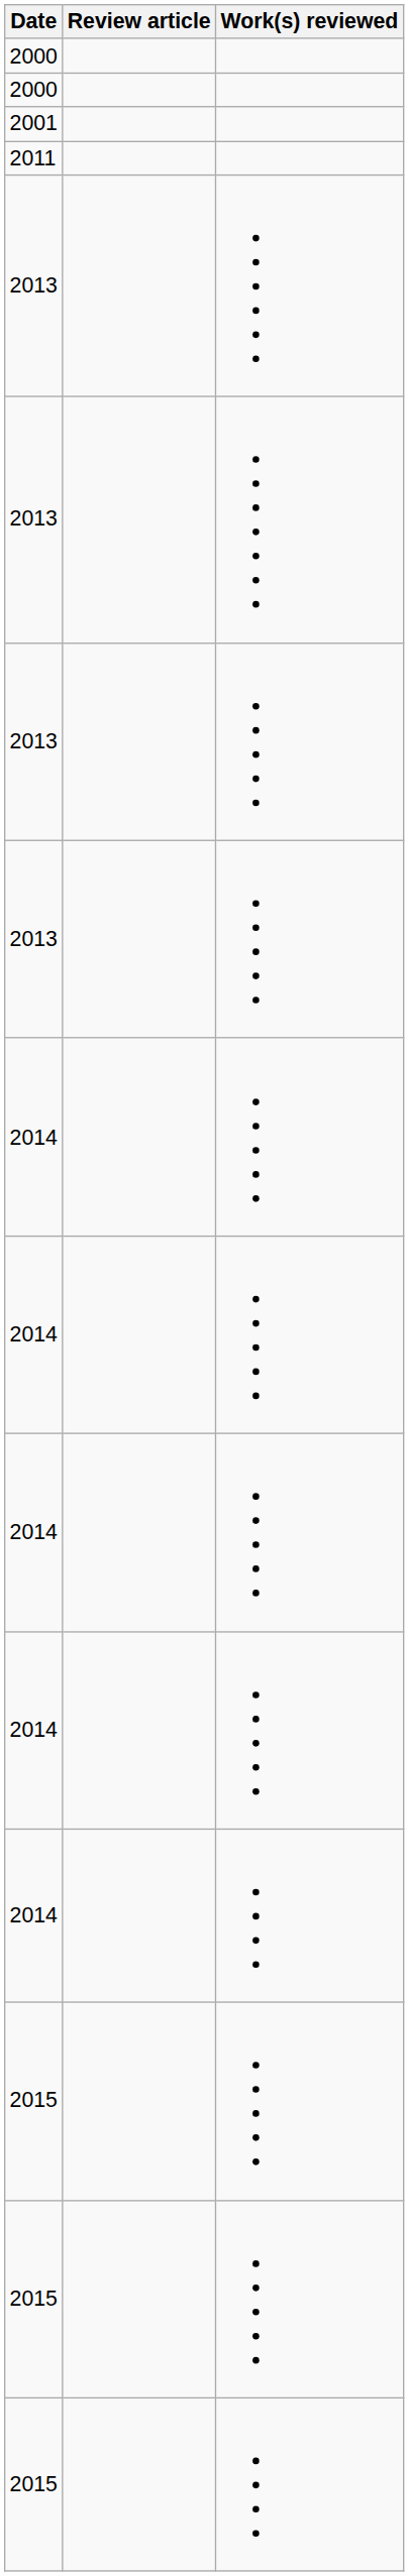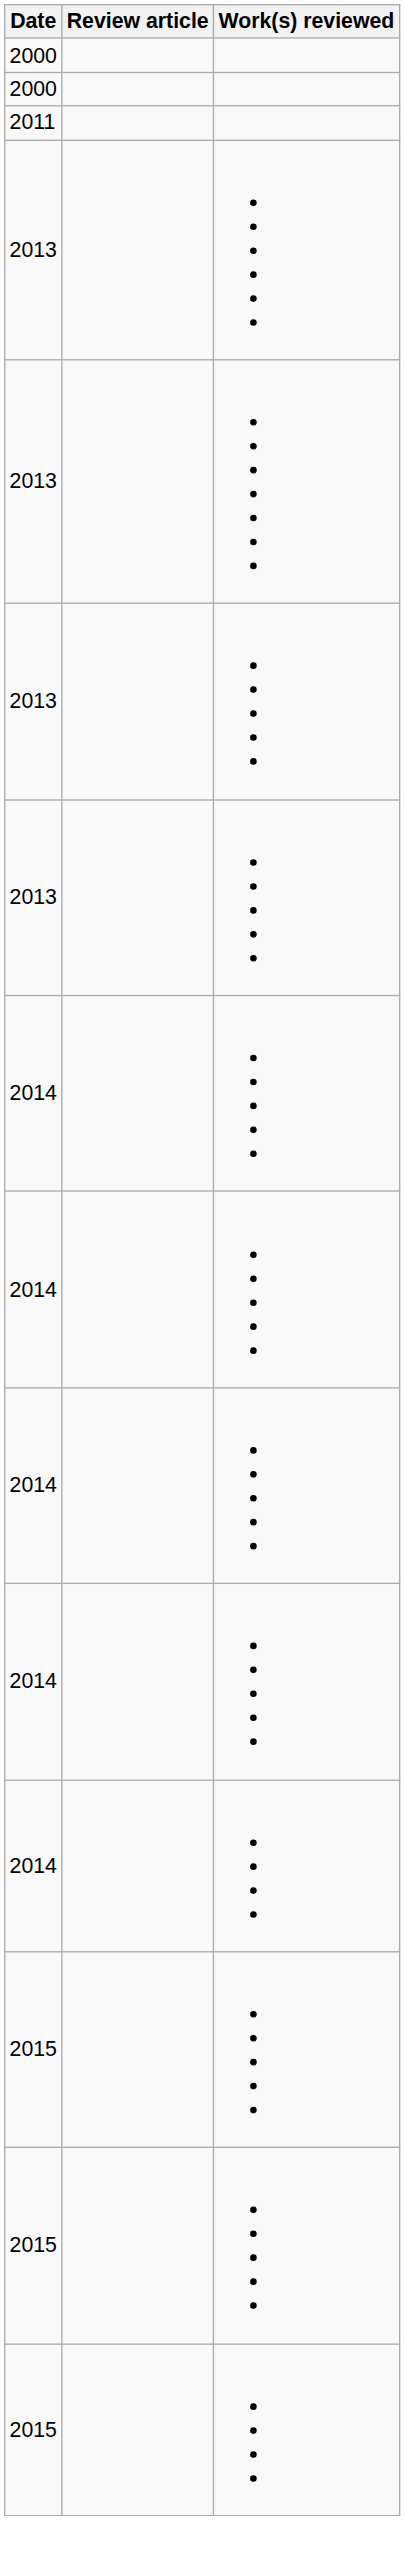 <table class='wikitable sortable'>
 <tr>
 <th>Date</th>
 <th class='unsortable'>Review article</th>
 <th class='unsortable'>Work(s) reviewed</th>
 </tr>
 <tr>
 <td>2000</td>
 <td></td>
 <td></td>
 </tr>
 <tr>
 <td>2000</td>
-<td></td>
-<td></td>
-</tr>
-<tr>
-<td>2001</td>
 <td></td>
 <td></td>
 </tr>
 <tr>
 <td>2011</td>
 <td></td>
 <td></td>
 </tr>
 <tr>
 <td>2013</td>
 <td></td>
 <td><br><ul><li></li><li></li><li></li><li></li><li></li><li></li></ul></td>
 </tr>
 <tr>
 <td>2013</td>
 <td></td>
 <td><br><ul><li></li><li></li><li></li><li></li><li></li><li></li><li></li></ul></td>
 </tr>
 <tr>
 <td>2013</td>
 <td></td>
 <td><br><ul><li></li><li></li><li></li><li></li><li></li></ul></td>
 </tr>
 <tr>
 <td>2013</td>
 <td></td>
 <td><br><ul><li></li><li></li><li></li><li></li><li></li></ul></td>
 </tr>
 <tr>
 <td>2014</td>
 <td></td>
 <td><br><ul><li></li><li></li><li></li><li></li><li></li></ul></td>
 </tr>
 <tr>
 <td>2014</td>
 <td></td>
 <td><br><ul><li></li><li></li><li></li><li></li><li></li></ul></td>
 </tr>
 <tr>
 <td>2014</td>
 <td></td>
 <td><br><ul><li></li><li></li><li></li><li></li><li></li></ul></td>
 </tr>
 <tr>
 <td>2014</td>
 <td></td>
 <td><br><ul><li></li><li></li><li></li><li></li><li></li></ul></td>
 </tr>
 <tr>
 <td>2014</td>
 <td></td>
 <td><br><ul><li></li><li></li><li></li><li></li></ul></td>
 </tr>
 <tr>
 <td>2015</td>
 <td></td>
 <td><br><ul><li></li><li></li><li></li><li></li><li></li></ul></td>
 </tr>
 <tr>
 <td>2015</td>
 <td></td>
 <td><br><ul><li></li><li></li><li></li><li></li><li></li></ul></td>
 </tr>
 <tr>
 <td>2015</td>
 <td></td>
 <td><br><ul><li></li><li></li><li></li><li></li></ul></td>
 </tr>
 </table>
